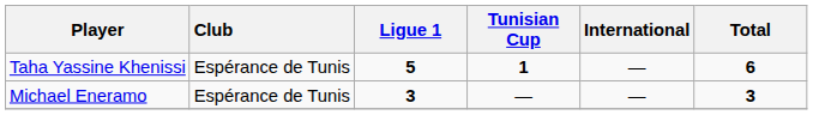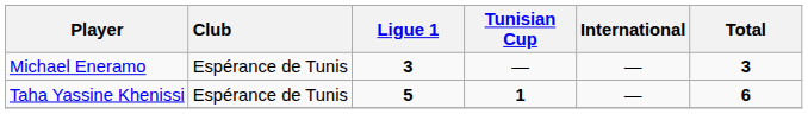 <table class="wikitable plainrowheaders sortable" style="text-align:center;font-size:95%">
 <tr>
 <th>Player</th>
 <th style="text-align:left;" style="width:150px;">Club</th>
 <th width=90><a href='#'>Ligue 1</a></th>
 <th width=90><a href='#'>Tunisian Cup</a></th>
 <th width=90>International</th>
 <th width=90>Total</th>
 </tr>
 <tr>
+<td style="text-align:left;"> <a href='#'>Michael Eneramo</a></td>
+<td>Espérance de Tunis</td>
+<td><strong>3</strong></td>
+<td>—</td>
+<td>—</td>
+<td><strong>3</strong></td>
+</tr>
+<tr>
 <td style="text-align:left;"> <a href='#'>Taha Yassine Khenissi</a></td>
 <td>Espérance de Tunis</td>
 <td><strong>5</strong></td>
 <td><strong>1</strong></td>
 <td>—</td>
 <td><strong>6</strong></td>
 </tr>
 <tr>
-<td style="text-align:left;"> <a href='#'>Michael Eneramo</a></td>
-<td>Espérance de Tunis</td>
-<td><strong>3</strong></td>
-<td>—</td>
-<td>—</td>
-<td><strong>3</strong></td>
-</tr>
-<tr>
 </tr>
 </table>
